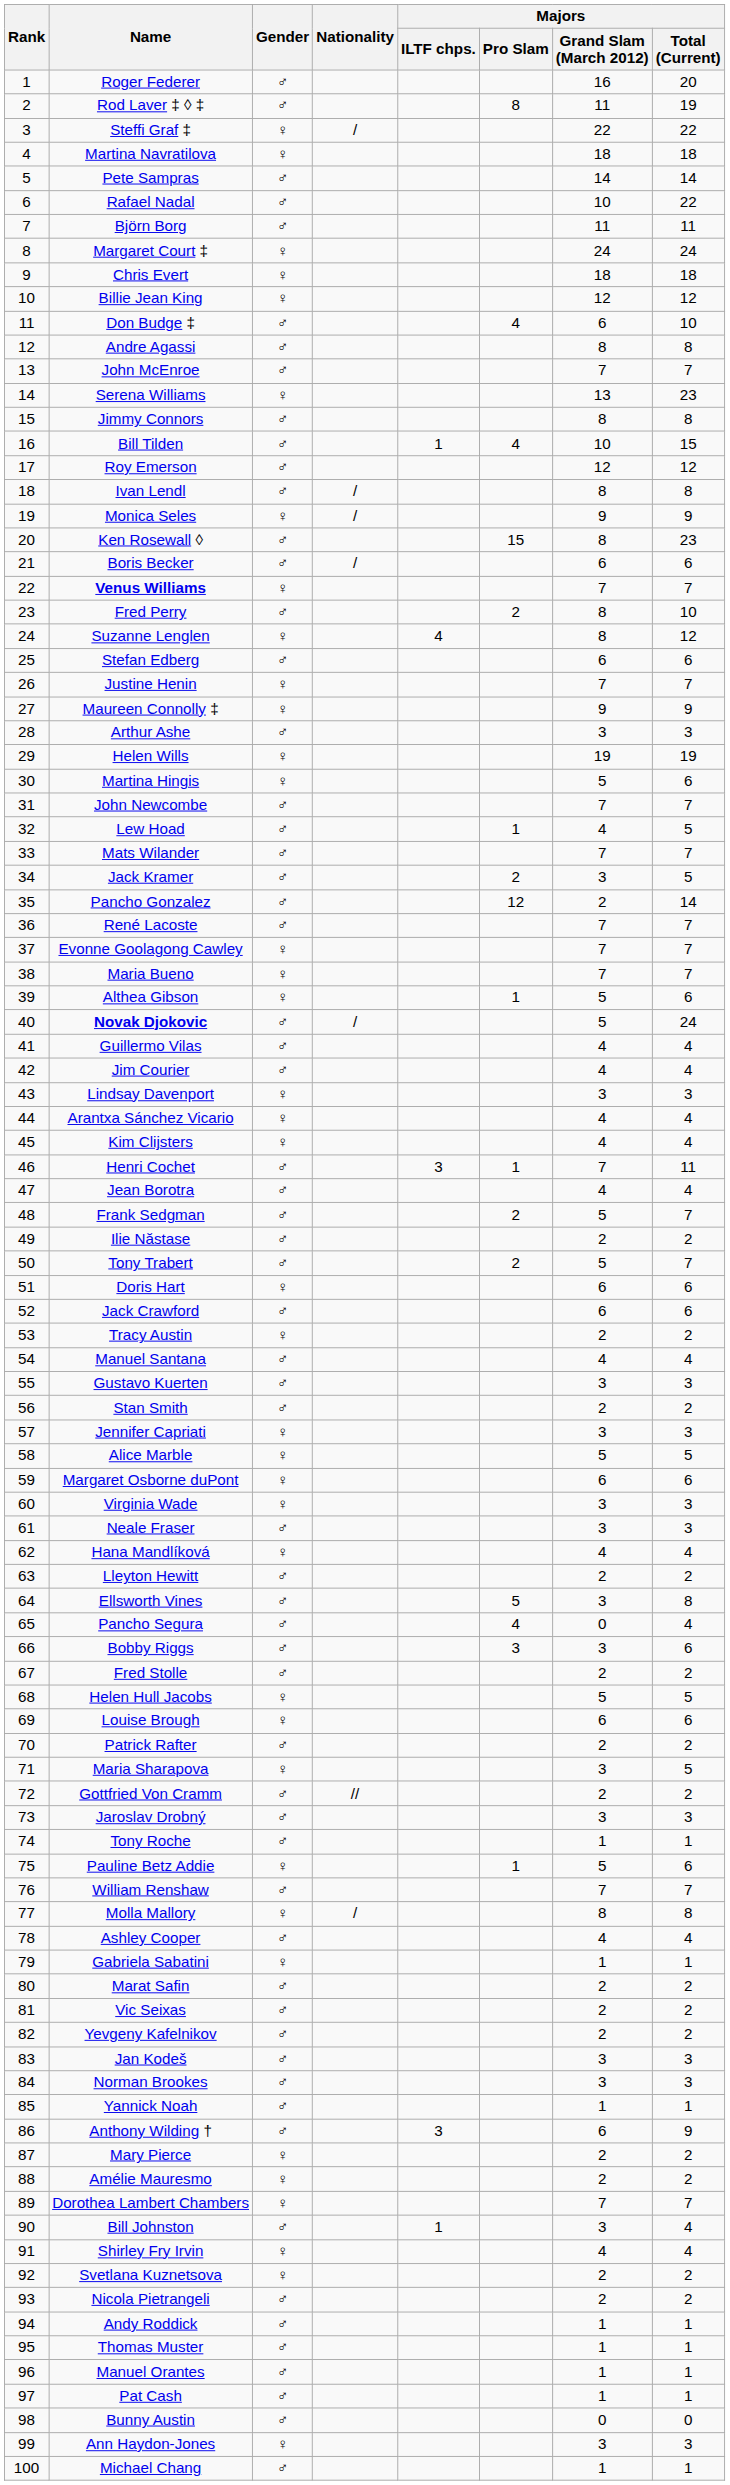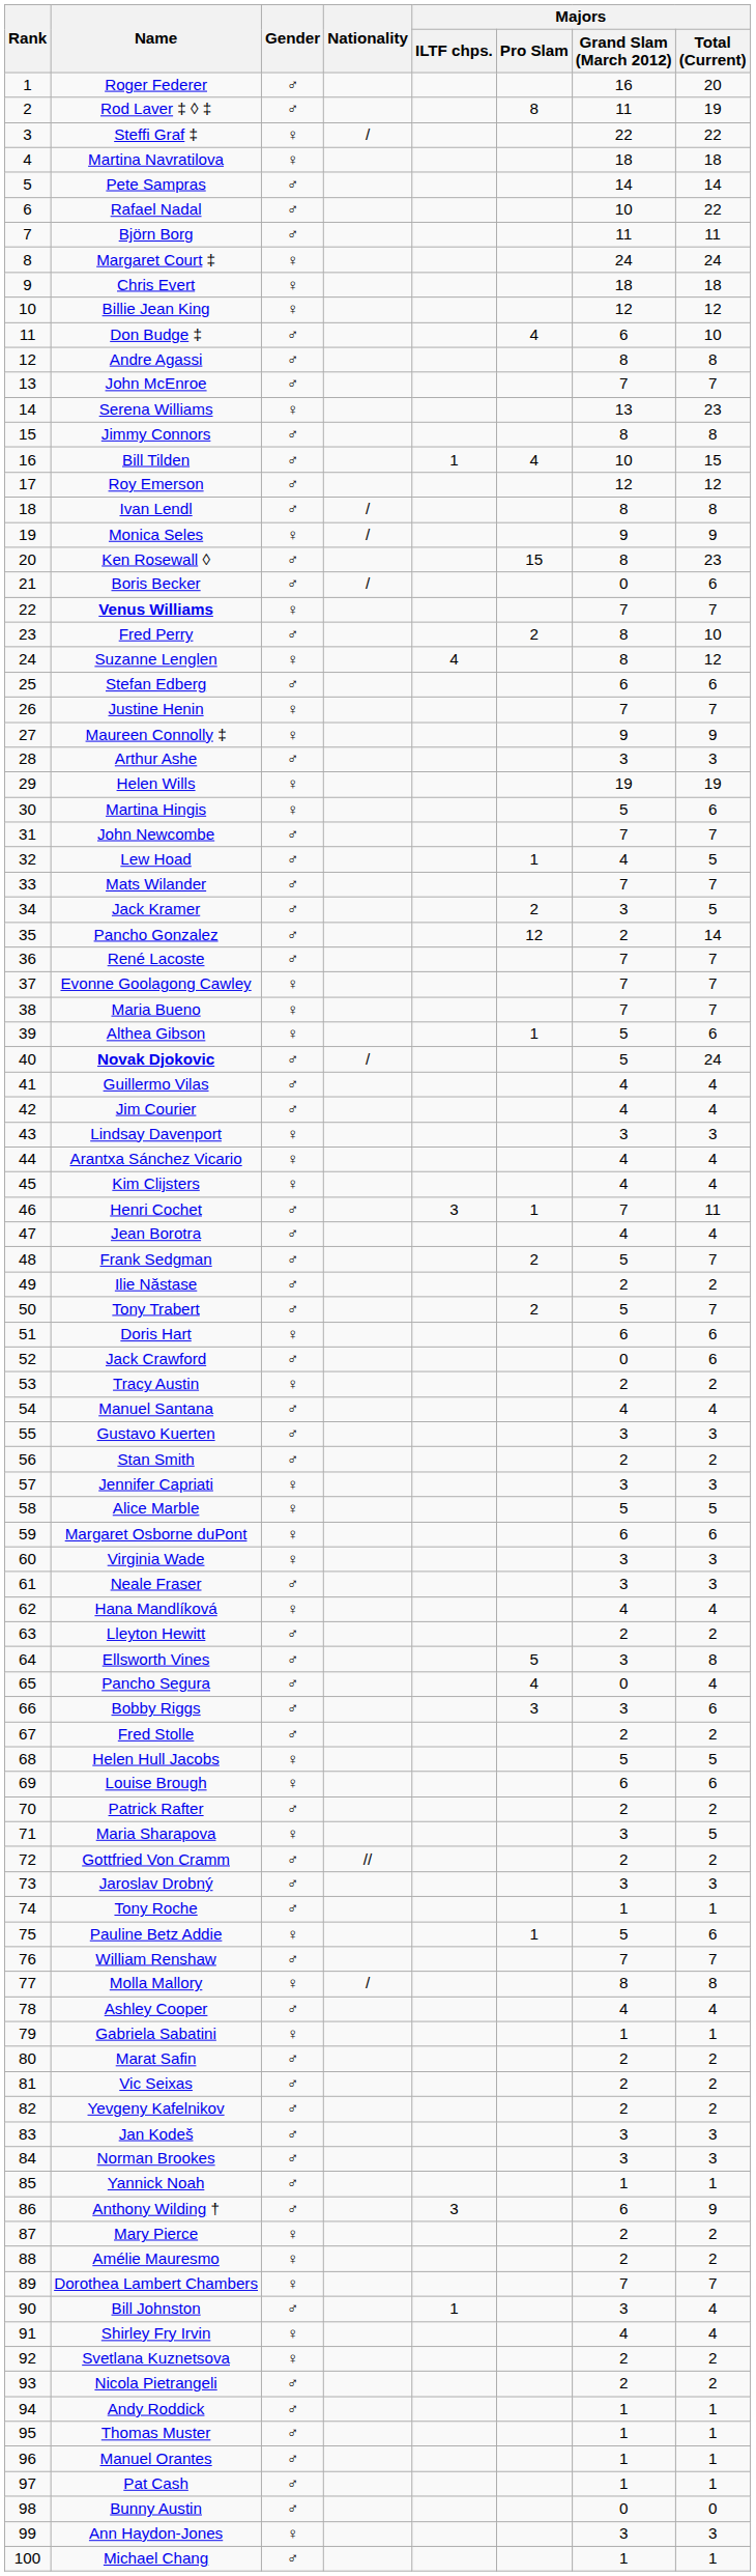 <table class="wikitable sortable" style=text-align:center>
 <tr>
 <th rowspan="2">Rank</th>
 <th rowspan="2">Name</th>
 <th rowspan="2">Gender</th>
 <th rowspan="2">Nationality</th>
 <th colspan="4">Majors</th>
 </tr>
 <tr>
 <th>ILTF chps.</th>
 <th>Pro Slam</th>
 <th>Grand Slam<br>(March 2012)</th>
 <th>Total<br> (Current)</th>
 </tr>
 <tr>
 <td>1</td>
 <td><a href='#'>Roger Federer</a></td>
 <td>♂</td>
 <td></td>
 <td></td>
 <td></td>
 <td>16</td>
 <td>20</td>
 </tr>
 <tr>
 <td>2</td>
 <td><a href='#'>Rod Laver</a> ‡ ◊ ‡</td>
 <td>♂</td>
 <td></td>
 <td></td>
 <td>8</td>
 <td>11</td>
 <td>19</td>
 </tr>
 <tr>
 <td>3</td>
 <td><a href='#'>Steffi Graf</a> ‡</td>
 <td>♀</td>
 <td>/</td>
 <td></td>
 <td></td>
 <td>22</td>
 <td>22</td>
 </tr>
 <tr>
 <td>4</td>
 <td><a href='#'>Martina Navratilova</a></td>
 <td>♀</td>
 <td></td>
 <td></td>
 <td></td>
 <td>18</td>
 <td>18</td>
 </tr>
 <tr>
 <td>5</td>
 <td><a href='#'>Pete Sampras</a></td>
 <td>♂</td>
 <td></td>
 <td></td>
 <td></td>
 <td>14</td>
 <td>14</td>
 </tr>
 <tr>
 <td>6</td>
 <td><a href='#'>Rafael Nadal</a></td>
 <td>♂</td>
 <td></td>
 <td></td>
 <td></td>
 <td>10</td>
 <td>22</td>
 </tr>
 <tr>
 <td>7</td>
 <td><a href='#'>Björn Borg</a></td>
 <td>♂</td>
 <td></td>
 <td></td>
 <td></td>
 <td>11</td>
 <td>11</td>
 </tr>
 <tr>
 <td>8</td>
 <td><a href='#'>Margaret Court</a> ‡</td>
 <td>♀</td>
 <td></td>
 <td></td>
 <td></td>
 <td>24</td>
 <td>24</td>
 </tr>
 <tr>
 <td>9</td>
 <td><a href='#'>Chris Evert</a></td>
 <td>♀</td>
 <td></td>
 <td></td>
 <td></td>
 <td>18</td>
 <td>18</td>
 </tr>
 <tr>
 <td>10</td>
 <td><a href='#'>Billie Jean King</a></td>
 <td>♀</td>
 <td></td>
 <td></td>
 <td></td>
 <td>12</td>
 <td>12</td>
 </tr>
 <tr>
 <td>11</td>
 <td><a href='#'>Don Budge</a> ‡</td>
 <td>♂</td>
 <td></td>
 <td></td>
 <td>4</td>
 <td>6</td>
 <td>10</td>
 </tr>
 <tr>
 <td>12</td>
 <td><a href='#'>Andre Agassi</a></td>
 <td>♂</td>
 <td></td>
 <td></td>
 <td></td>
 <td>8</td>
 <td>8</td>
 </tr>
 <tr>
 <td>13</td>
 <td><a href='#'>John McEnroe</a></td>
 <td>♂</td>
 <td></td>
 <td></td>
 <td></td>
 <td>7</td>
 <td>7</td>
 </tr>
 <tr>
 <td>14</td>
 <td><a href='#'>Serena Williams</a></td>
 <td>♀</td>
 <td></td>
 <td></td>
 <td></td>
 <td>13</td>
 <td>23</td>
 </tr>
 <tr>
 <td>15</td>
 <td><a href='#'>Jimmy Connors</a></td>
 <td>♂</td>
 <td></td>
 <td></td>
 <td></td>
 <td>8</td>
 <td>8</td>
 </tr>
 <tr>
 <td>16</td>
 <td><a href='#'>Bill Tilden</a></td>
 <td>♂</td>
 <td></td>
 <td>1</td>
 <td>4</td>
 <td>10</td>
 <td>15</td>
 </tr>
 <tr>
 <td>17</td>
 <td><a href='#'>Roy Emerson</a></td>
 <td>♂</td>
 <td></td>
 <td></td>
 <td></td>
 <td>12</td>
 <td>12</td>
 </tr>
 <tr>
 <td>18</td>
 <td><a href='#'>Ivan Lendl</a></td>
 <td>♂</td>
 <td>/</td>
 <td></td>
 <td></td>
 <td>8</td>
 <td>8</td>
 </tr>
 <tr>
 <td>19</td>
 <td><a href='#'>Monica Seles</a></td>
 <td>♀</td>
 <td>/</td>
 <td></td>
 <td></td>
 <td>9</td>
 <td>9</td>
 </tr>
 <tr>
 <td>20</td>
 <td><a href='#'>Ken Rosewall</a> ◊</td>
 <td>♂</td>
 <td></td>
 <td></td>
 <td>15</td>
 <td>8</td>
 <td>23</td>
 </tr>
 <tr>
 <td>21</td>
 <td><a href='#'>Boris Becker</a></td>
 <td>♂</td>
 <td>/</td>
 <td></td>
 <td></td>
-<td>6</td>
+<td>0</td>
 <td>6</td>
 </tr>
 <tr>
 <td>22</td>
 <td><strong><a href='#'>Venus Williams</a></strong></td>
 <td>♀</td>
 <td></td>
 <td></td>
 <td></td>
 <td>7</td>
 <td>7</td>
 </tr>
 <tr>
 <td>23</td>
 <td><a href='#'>Fred Perry</a></td>
 <td>♂</td>
 <td></td>
 <td></td>
 <td>2</td>
 <td>8</td>
 <td>10</td>
 </tr>
 <tr>
 <td>24</td>
 <td><a href='#'>Suzanne Lenglen</a></td>
 <td>♀</td>
 <td></td>
 <td>4</td>
 <td></td>
 <td>8</td>
 <td>12</td>
 </tr>
 <tr>
 <td>25</td>
 <td><a href='#'>Stefan Edberg</a></td>
 <td>♂</td>
 <td></td>
 <td></td>
 <td></td>
 <td>6</td>
 <td>6</td>
 </tr>
 <tr>
 <td>26</td>
 <td><a href='#'>Justine Henin</a></td>
 <td>♀</td>
 <td></td>
 <td></td>
 <td></td>
 <td>7</td>
 <td>7</td>
 </tr>
 <tr>
 <td>27</td>
 <td><a href='#'>Maureen Connolly</a> ‡</td>
 <td>♀</td>
 <td></td>
 <td></td>
 <td></td>
 <td>9</td>
 <td>9</td>
 </tr>
 <tr>
 <td>28</td>
 <td><a href='#'>Arthur Ashe</a></td>
 <td>♂</td>
 <td></td>
 <td></td>
 <td></td>
 <td>3</td>
 <td>3</td>
 </tr>
 <tr>
 <td>29</td>
 <td><a href='#'>Helen Wills</a></td>
 <td>♀</td>
 <td></td>
 <td></td>
 <td></td>
 <td>19</td>
 <td>19</td>
 </tr>
 <tr>
 <td>30</td>
 <td><a href='#'>Martina Hingis</a></td>
 <td>♀</td>
 <td></td>
 <td></td>
 <td></td>
 <td>5</td>
 <td>6</td>
 </tr>
 <tr>
 <td>31</td>
 <td><a href='#'>John Newcombe</a></td>
 <td>♂</td>
 <td></td>
 <td></td>
 <td></td>
 <td>7</td>
 <td>7</td>
 </tr>
 <tr>
 <td>32</td>
 <td><a href='#'>Lew Hoad</a></td>
 <td>♂</td>
 <td></td>
 <td></td>
 <td>1</td>
 <td>4</td>
 <td>5</td>
 </tr>
 <tr>
 <td>33</td>
 <td><a href='#'>Mats Wilander</a></td>
 <td>♂</td>
 <td></td>
 <td></td>
 <td></td>
 <td>7</td>
 <td>7</td>
 </tr>
 <tr>
 <td>34</td>
 <td><a href='#'>Jack Kramer</a></td>
 <td>♂</td>
 <td></td>
 <td></td>
 <td>2</td>
 <td>3</td>
 <td>5</td>
 </tr>
 <tr>
 <td>35</td>
 <td><a href='#'>Pancho Gonzalez</a></td>
 <td>♂</td>
 <td></td>
 <td></td>
 <td>12</td>
 <td>2</td>
 <td>14</td>
 </tr>
 <tr>
 <td>36</td>
 <td><a href='#'>René Lacoste</a></td>
 <td>♂</td>
 <td></td>
 <td></td>
 <td></td>
 <td>7</td>
 <td>7</td>
 </tr>
 <tr>
 <td>37</td>
 <td><a href='#'>Evonne Goolagong Cawley</a></td>
 <td>♀</td>
 <td></td>
 <td></td>
 <td></td>
 <td>7</td>
 <td>7</td>
 </tr>
 <tr>
 <td>38</td>
 <td><a href='#'>Maria Bueno</a></td>
 <td>♀</td>
 <td></td>
 <td></td>
 <td></td>
 <td>7</td>
 <td>7</td>
 </tr>
 <tr>
 <td>39</td>
 <td><a href='#'>Althea Gibson</a></td>
 <td>♀</td>
 <td></td>
 <td></td>
 <td>1</td>
 <td>5</td>
 <td>6</td>
 </tr>
 <tr>
 <td>40</td>
 <td><strong><a href='#'>Novak Djokovic</a></strong></td>
 <td>♂</td>
 <td>/</td>
 <td></td>
 <td></td>
 <td>5</td>
 <td>24</td>
 </tr>
 <tr>
 <td>41</td>
 <td><a href='#'>Guillermo Vilas</a></td>
 <td>♂</td>
 <td></td>
 <td></td>
 <td></td>
 <td>4</td>
 <td>4</td>
 </tr>
 <tr>
 <td>42</td>
 <td><a href='#'>Jim Courier</a></td>
 <td>♂</td>
 <td></td>
 <td></td>
 <td></td>
 <td>4</td>
 <td>4</td>
 </tr>
 <tr>
 <td>43</td>
 <td><a href='#'>Lindsay Davenport</a></td>
 <td>♀</td>
 <td></td>
 <td></td>
 <td></td>
 <td>3</td>
 <td>3</td>
 </tr>
 <tr>
 <td>44</td>
 <td><a href='#'>Arantxa Sánchez Vicario</a></td>
 <td>♀</td>
 <td></td>
 <td></td>
 <td></td>
 <td>4</td>
 <td>4</td>
 </tr>
 <tr>
 <td>45</td>
 <td><a href='#'>Kim Clijsters</a></td>
 <td>♀</td>
 <td></td>
 <td></td>
 <td></td>
 <td>4</td>
 <td>4</td>
 </tr>
 <tr>
 <td>46</td>
 <td><a href='#'>Henri Cochet</a></td>
 <td>♂</td>
 <td></td>
 <td>3</td>
 <td>1</td>
 <td>7</td>
 <td>11</td>
 </tr>
 <tr>
 <td>47</td>
 <td><a href='#'>Jean Borotra</a></td>
 <td>♂</td>
 <td></td>
 <td></td>
 <td></td>
 <td>4</td>
 <td>4</td>
 </tr>
 <tr>
 <td>48</td>
 <td><a href='#'>Frank Sedgman</a></td>
 <td>♂</td>
 <td></td>
 <td></td>
 <td>2</td>
 <td>5</td>
 <td>7</td>
 </tr>
 <tr>
 <td>49</td>
 <td><a href='#'>Ilie Năstase</a></td>
 <td>♂</td>
 <td></td>
 <td></td>
 <td></td>
 <td>2</td>
 <td>2</td>
 </tr>
 <tr>
 <td>50</td>
 <td><a href='#'>Tony Trabert</a></td>
 <td>♂</td>
 <td></td>
 <td></td>
 <td>2</td>
 <td>5</td>
 <td>7</td>
 </tr>
 <tr>
 <td>51</td>
 <td><a href='#'>Doris Hart</a></td>
 <td>♀</td>
 <td></td>
 <td></td>
 <td></td>
 <td>6</td>
 <td>6</td>
 </tr>
 <tr>
 <td>52</td>
 <td><a href='#'>Jack Crawford</a></td>
 <td>♂</td>
 <td></td>
 <td></td>
 <td></td>
-<td>6</td>
+<td>0</td>
 <td>6</td>
 </tr>
 <tr>
 <td>53</td>
 <td><a href='#'>Tracy Austin</a></td>
 <td>♀</td>
 <td></td>
 <td></td>
 <td></td>
 <td>2</td>
 <td>2</td>
 </tr>
 <tr>
 <td>54</td>
 <td><a href='#'>Manuel Santana</a></td>
 <td>♂</td>
 <td></td>
 <td></td>
 <td></td>
 <td>4</td>
 <td>4</td>
 </tr>
 <tr>
 <td>55</td>
 <td><a href='#'>Gustavo Kuerten</a></td>
 <td>♂</td>
 <td></td>
 <td></td>
 <td></td>
 <td>3</td>
 <td>3</td>
 </tr>
 <tr>
 <td>56</td>
 <td><a href='#'>Stan Smith</a></td>
 <td>♂</td>
 <td></td>
 <td></td>
 <td></td>
 <td>2</td>
 <td>2</td>
 </tr>
 <tr>
 <td>57</td>
 <td><a href='#'>Jennifer Capriati</a></td>
 <td>♀</td>
 <td></td>
 <td></td>
 <td></td>
 <td>3</td>
 <td>3</td>
 </tr>
 <tr>
 <td>58</td>
 <td><a href='#'>Alice Marble</a></td>
 <td>♀</td>
 <td></td>
 <td></td>
 <td></td>
 <td>5</td>
 <td>5</td>
 </tr>
 <tr>
 <td>59</td>
 <td><a href='#'>Margaret Osborne duPont</a></td>
 <td>♀</td>
 <td></td>
 <td></td>
 <td></td>
 <td>6</td>
 <td>6</td>
 </tr>
 <tr>
 <td>60</td>
 <td><a href='#'>Virginia Wade</a></td>
 <td>♀</td>
 <td></td>
 <td></td>
 <td></td>
 <td>3</td>
 <td>3</td>
 </tr>
 <tr>
 <td>61</td>
 <td><a href='#'>Neale Fraser</a></td>
 <td>♂</td>
 <td></td>
 <td></td>
 <td></td>
 <td>3</td>
 <td>3</td>
 </tr>
 <tr>
 <td>62</td>
 <td><a href='#'>Hana Mandlíková</a></td>
 <td>♀</td>
 <td></td>
 <td></td>
 <td></td>
 <td>4</td>
 <td>4</td>
 </tr>
 <tr>
 <td>63</td>
 <td><a href='#'>Lleyton Hewitt</a></td>
 <td>♂</td>
 <td></td>
 <td></td>
 <td></td>
 <td>2</td>
 <td>2</td>
 </tr>
 <tr>
 <td>64</td>
 <td><a href='#'>Ellsworth Vines</a></td>
 <td>♂</td>
 <td></td>
 <td></td>
 <td>5</td>
 <td>3</td>
 <td>8</td>
 </tr>
 <tr>
 <td>65</td>
 <td><a href='#'>Pancho Segura</a></td>
 <td>♂</td>
 <td></td>
 <td></td>
 <td>4</td>
 <td>0</td>
 <td>4</td>
 </tr>
 <tr>
 <td>66</td>
 <td><a href='#'>Bobby Riggs</a></td>
 <td>♂</td>
 <td></td>
 <td></td>
 <td>3</td>
 <td>3</td>
 <td>6</td>
 </tr>
 <tr>
 <td>67</td>
 <td><a href='#'>Fred Stolle</a></td>
 <td>♂</td>
 <td></td>
 <td></td>
 <td></td>
 <td>2</td>
 <td>2</td>
 </tr>
 <tr>
 <td>68</td>
 <td><a href='#'>Helen Hull Jacobs</a></td>
 <td>♀</td>
 <td></td>
 <td></td>
 <td></td>
 <td>5</td>
 <td>5</td>
 </tr>
 <tr>
 <td>69</td>
 <td><a href='#'>Louise Brough</a></td>
 <td>♀</td>
 <td></td>
 <td></td>
 <td></td>
 <td>6</td>
 <td>6</td>
 </tr>
 <tr>
 <td>70</td>
 <td><a href='#'>Patrick Rafter</a></td>
 <td>♂</td>
 <td></td>
 <td></td>
 <td></td>
 <td>2</td>
 <td>2</td>
 </tr>
 <tr>
 <td>71</td>
 <td><a href='#'>Maria Sharapova</a></td>
 <td>♀</td>
 <td></td>
 <td></td>
 <td></td>
 <td>3</td>
 <td>5</td>
 </tr>
 <tr>
 <td>72</td>
 <td><a href='#'>Gottfried Von Cramm</a></td>
 <td>♂</td>
 <td>//</td>
 <td></td>
 <td></td>
 <td>2</td>
 <td>2</td>
 </tr>
 <tr>
 <td>73</td>
 <td><a href='#'>Jaroslav Drobný</a></td>
 <td>♂</td>
 <td></td>
 <td></td>
 <td></td>
 <td>3</td>
 <td>3</td>
 </tr>
 <tr>
 <td>74</td>
 <td><a href='#'>Tony Roche</a></td>
 <td>♂</td>
 <td></td>
 <td></td>
 <td></td>
 <td>1</td>
 <td>1</td>
 </tr>
 <tr>
 <td>75</td>
 <td><a href='#'>Pauline Betz Addie</a></td>
 <td>♀</td>
 <td></td>
 <td></td>
 <td>1</td>
 <td>5</td>
 <td>6</td>
 </tr>
 <tr>
 <td>76</td>
 <td><a href='#'>William Renshaw</a></td>
 <td>♂</td>
 <td></td>
 <td></td>
 <td></td>
 <td>7</td>
 <td>7</td>
 </tr>
 <tr>
 <td>77</td>
 <td><a href='#'>Molla Mallory</a></td>
 <td>♀</td>
 <td>/</td>
 <td></td>
 <td></td>
 <td>8</td>
 <td>8</td>
 </tr>
 <tr>
 <td>78</td>
 <td><a href='#'>Ashley Cooper</a></td>
 <td>♂</td>
 <td></td>
 <td></td>
 <td></td>
 <td>4</td>
 <td>4</td>
 </tr>
 <tr>
 <td>79</td>
 <td><a href='#'>Gabriela Sabatini</a></td>
 <td>♀</td>
 <td></td>
 <td></td>
 <td></td>
 <td>1</td>
 <td>1</td>
 </tr>
 <tr>
 <td>80</td>
 <td><a href='#'>Marat Safin</a></td>
 <td>♂</td>
 <td></td>
 <td></td>
 <td></td>
 <td>2</td>
 <td>2</td>
 </tr>
 <tr>
 <td>81</td>
 <td><a href='#'>Vic Seixas</a></td>
 <td>♂</td>
 <td></td>
 <td></td>
 <td></td>
 <td>2</td>
 <td>2</td>
 </tr>
 <tr>
 <td>82</td>
 <td><a href='#'>Yevgeny Kafelnikov</a></td>
 <td>♂</td>
 <td></td>
 <td></td>
 <td></td>
 <td>2</td>
 <td>2</td>
 </tr>
 <tr>
 <td>83</td>
 <td><a href='#'>Jan Kodeš</a></td>
 <td>♂</td>
 <td></td>
 <td></td>
 <td></td>
 <td>3</td>
 <td>3</td>
 </tr>
 <tr>
 <td>84</td>
 <td><a href='#'>Norman Brookes</a></td>
 <td>♂</td>
 <td></td>
 <td></td>
 <td></td>
 <td>3</td>
 <td>3</td>
 </tr>
 <tr>
 <td>85</td>
 <td><a href='#'>Yannick Noah</a></td>
 <td>♂</td>
 <td></td>
 <td></td>
 <td></td>
 <td>1</td>
 <td>1</td>
 </tr>
 <tr>
 <td>86</td>
 <td><a href='#'>Anthony Wilding</a> †</td>
 <td>♂</td>
 <td></td>
 <td>3</td>
 <td></td>
 <td>6</td>
 <td>9</td>
 </tr>
 <tr>
 <td>87</td>
 <td><a href='#'>Mary Pierce</a></td>
 <td>♀</td>
 <td></td>
 <td></td>
 <td></td>
 <td>2</td>
 <td>2</td>
 </tr>
 <tr>
 <td>88</td>
 <td><a href='#'>Amélie Mauresmo</a></td>
 <td>♀</td>
 <td></td>
 <td></td>
 <td></td>
 <td>2</td>
 <td>2</td>
 </tr>
 <tr>
 <td>89</td>
 <td><a href='#'>Dorothea Lambert Chambers</a></td>
 <td>♀</td>
 <td></td>
 <td></td>
 <td></td>
 <td>7</td>
 <td>7</td>
 </tr>
 <tr>
 <td>90</td>
 <td><a href='#'>Bill Johnston</a></td>
 <td>♂</td>
 <td></td>
 <td>1</td>
 <td></td>
 <td>3</td>
 <td>4</td>
 </tr>
 <tr>
 <td>91</td>
 <td><a href='#'>Shirley Fry Irvin</a></td>
 <td>♀</td>
 <td></td>
 <td></td>
 <td></td>
 <td>4</td>
 <td>4</td>
 </tr>
 <tr>
 <td>92</td>
 <td><a href='#'>Svetlana Kuznetsova</a></td>
 <td>♀</td>
 <td></td>
 <td></td>
 <td></td>
 <td>2</td>
 <td>2</td>
 </tr>
 <tr>
 <td>93</td>
 <td><a href='#'>Nicola Pietrangeli</a></td>
 <td>♂</td>
 <td></td>
 <td></td>
 <td></td>
 <td>2</td>
 <td>2</td>
 </tr>
 <tr>
 <td>94</td>
 <td><a href='#'>Andy Roddick</a></td>
 <td>♂</td>
 <td></td>
 <td></td>
 <td></td>
 <td>1</td>
 <td>1</td>
 </tr>
 <tr>
 <td>95</td>
 <td><a href='#'>Thomas Muster</a></td>
 <td>♂</td>
 <td></td>
 <td></td>
 <td></td>
 <td>1</td>
 <td>1</td>
 </tr>
 <tr>
 <td>96</td>
 <td><a href='#'>Manuel Orantes</a></td>
 <td>♂</td>
 <td></td>
 <td></td>
 <td></td>
 <td>1</td>
 <td>1</td>
 </tr>
 <tr>
 <td>97</td>
 <td><a href='#'>Pat Cash</a></td>
 <td>♂</td>
 <td></td>
 <td></td>
 <td></td>
 <td>1</td>
 <td>1</td>
 </tr>
 <tr>
 <td>98</td>
 <td><a href='#'>Bunny Austin</a></td>
 <td>♂</td>
 <td></td>
 <td></td>
 <td></td>
 <td>0</td>
 <td>0</td>
 </tr>
 <tr>
 <td>99</td>
 <td><a href='#'>Ann Haydon-Jones</a></td>
 <td>♀</td>
 <td></td>
 <td></td>
 <td></td>
 <td>3</td>
 <td>3</td>
 </tr>
 <tr>
 <td>100</td>
 <td><a href='#'>Michael Chang</a></td>
 <td>♂</td>
 <td></td>
 <td></td>
 <td></td>
 <td>1</td>
 <td>1</td>
 </tr>
 </table>
